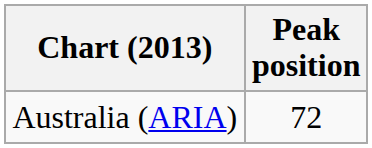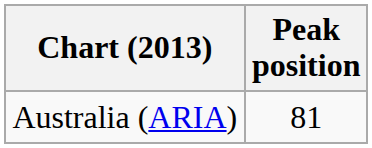 <table class="wikitable sortable plainrowheaders">
 <tr>
 <th scope="col">Chart (2013)</th>
 <th scope="col">Peak<br>position</th>
 </tr>
 <tr>
 <td>Australia (<a href='#'>ARIA</a>)</td>
-<td style="text-align:center;">72</td>
+<td style="text-align:center;">81</td>
 </tr>
 <tr>
 </tr>
 <tr>
 </tr>
 <tr>
 </tr>
 </table>
